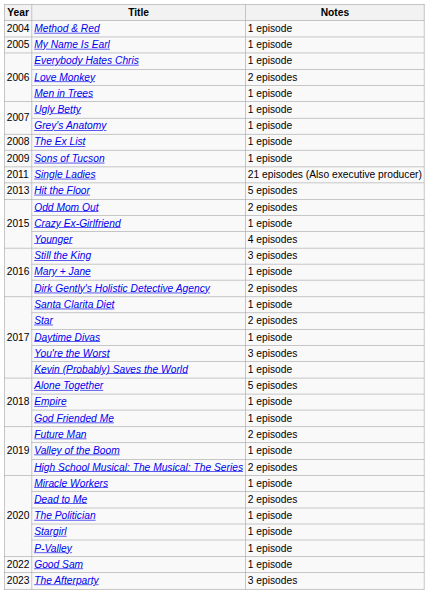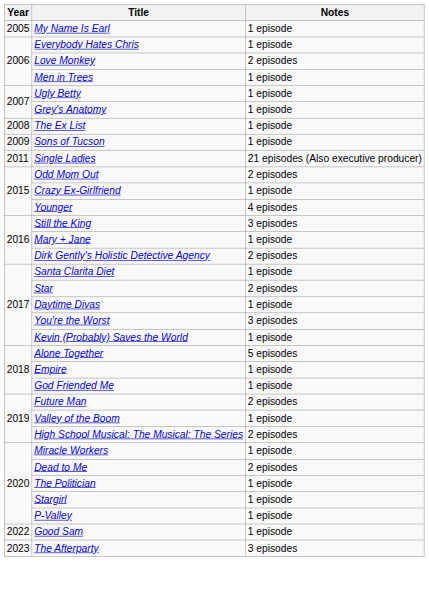 <table class="wikitable">
 <tr>
 <th>Year</th>
 <th>Title</th>
 <th>Notes</th>
-</tr>
-<tr>
-<td>2004</td>
-<td><em><a href='#'>Method & Red</a></em></td>
-<td>1 episode</td>
 </tr>
 <tr>
 <td>2005</td>
 <td><em><a href='#'>My Name Is Earl</a></em></td>
 <td>1 episode</td>
 </tr>
 <tr>
 <td rowspan=3>2006</td>
 <td><em><a href='#'>Everybody Hates Chris</a></em></td>
 <td>1 episode</td>
 </tr>
 <tr>
 <td><em><a href='#'>Love Monkey</a></em></td>
 <td>2 episodes</td>
 </tr>
 <tr>
 <td><em><a href='#'>Men in Trees</a></em></td>
 <td>1 episode</td>
 </tr>
 <tr>
 <td rowspan=2>2007</td>
 <td><em><a href='#'>Ugly Betty</a></em></td>
 <td>1 episode</td>
 </tr>
 <tr>
 <td><em><a href='#'>Grey's Anatomy</a></em></td>
 <td>1 episode</td>
 </tr>
 <tr>
 <td>2008</td>
 <td><em><a href='#'>The Ex List</a></em></td>
 <td>1 episode</td>
 </tr>
 <tr>
 <td>2009</td>
 <td><em><a href='#'>Sons of Tucson</a></em></td>
 <td>1 episode</td>
 </tr>
 <tr>
 <td>2011</td>
 <td><em><a href='#'>Single Ladies</a></em></td>
 <td>21 episodes (Also executive producer)</td>
-</tr>
-<tr>
-<td>2013</td>
-<td><em><a href='#'>Hit the Floor</a></em></td>
-<td>5 episodes</td>
 </tr>
 <tr>
 <td rowspan=3>2015</td>
 <td><em><a href='#'>Odd Mom Out</a></em></td>
 <td>2 episodes</td>
 </tr>
 <tr>
 <td><em><a href='#'>Crazy Ex-Girlfriend</a></em></td>
 <td>1 episode</td>
 </tr>
 <tr>
 <td><em><a href='#'>Younger</a></em></td>
 <td>4 episodes</td>
 </tr>
 <tr>
 <td rowspan=3>2016</td>
 <td><em><a href='#'>Still the King</a></em></td>
 <td>3 episodes</td>
 </tr>
 <tr>
 <td><em><a href='#'>Mary + Jane</a></em></td>
 <td>1 episode</td>
 </tr>
 <tr>
 <td><em><a href='#'>Dirk Gently's Holistic Detective Agency</a></em></td>
 <td>2 episodes</td>
 </tr>
 <tr>
 <td rowspan=5>2017</td>
 <td><em><a href='#'>Santa Clarita Diet</a></em></td>
 <td>1 episode</td>
 </tr>
 <tr>
 <td><em><a href='#'>Star</a></em></td>
 <td>2 episodes</td>
 </tr>
 <tr>
 <td><em><a href='#'>Daytime Divas</a></em></td>
 <td>1 episode</td>
 </tr>
 <tr>
 <td><em><a href='#'>You're the Worst</a></em></td>
 <td>3 episodes</td>
 </tr>
 <tr>
 <td><em><a href='#'>Kevin (Probably) Saves the World</a></em></td>
 <td>1 episode</td>
 </tr>
 <tr>
 <td rowspan=3>2018</td>
 <td><em><a href='#'>Alone Together</a></em></td>
 <td>5 episodes</td>
 </tr>
 <tr>
 <td><em><a href='#'>Empire</a></em></td>
 <td>1 episode</td>
 </tr>
 <tr>
 <td><em><a href='#'>God Friended Me</a></em></td>
 <td>1 episode</td>
 </tr>
 <tr>
 <td rowspan=3>2019</td>
 <td><em><a href='#'>Future Man</a></em></td>
 <td>2 episodes</td>
 </tr>
 <tr>
 <td><em><a href='#'>Valley of the Boom</a></em></td>
 <td>1 episode</td>
 </tr>
 <tr>
 <td><em><a href='#'>High School Musical: The Musical: The Series</a></em></td>
 <td>2 episodes</td>
 </tr>
 <tr>
 <td rowspan=5>2020</td>
 <td><em><a href='#'>Miracle Workers</a></em></td>
 <td>1 episode </td>
 </tr>
 <tr>
 <td><em><a href='#'>Dead to Me</a></em></td>
 <td>2 episodes</td>
 </tr>
 <tr>
 <td><em><a href='#'>The Politician</a></em></td>
 <td>1 episode </td>
 </tr>
 <tr>
 <td><em><a href='#'>Stargirl</a></em></td>
 <td>1 episode </td>
 </tr>
 <tr>
 <td><em><a href='#'>P-Valley</a></em></td>
 <td>1 episode</td>
 </tr>
 <tr>
 <td>2022</td>
 <td><em><a href='#'>Good Sam</a></em></td>
 <td>1 episode</td>
 </tr>
 <tr>
 <td>2023</td>
 <td><em><a href='#'>The Afterparty</a></em></td>
 <td>3 episodes</td>
 </tr>
 </table>
